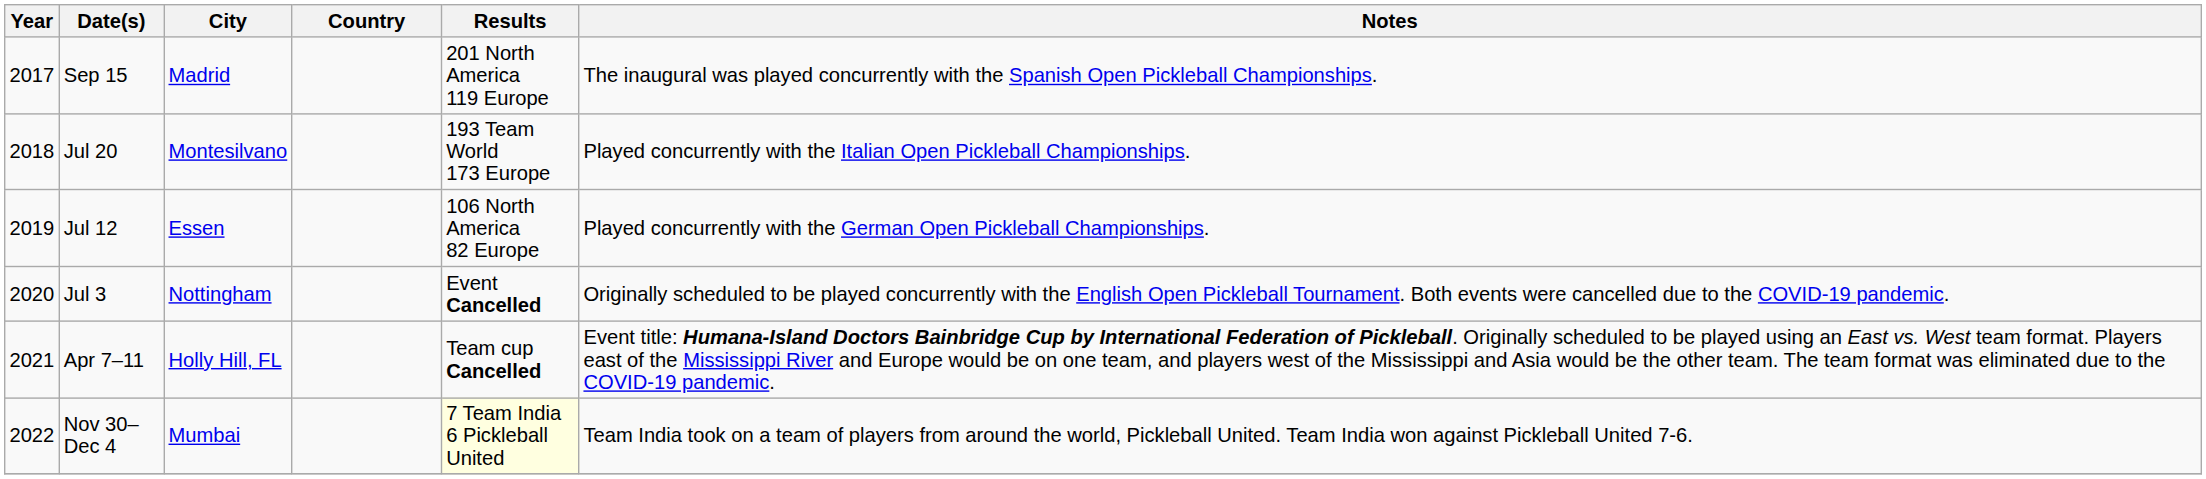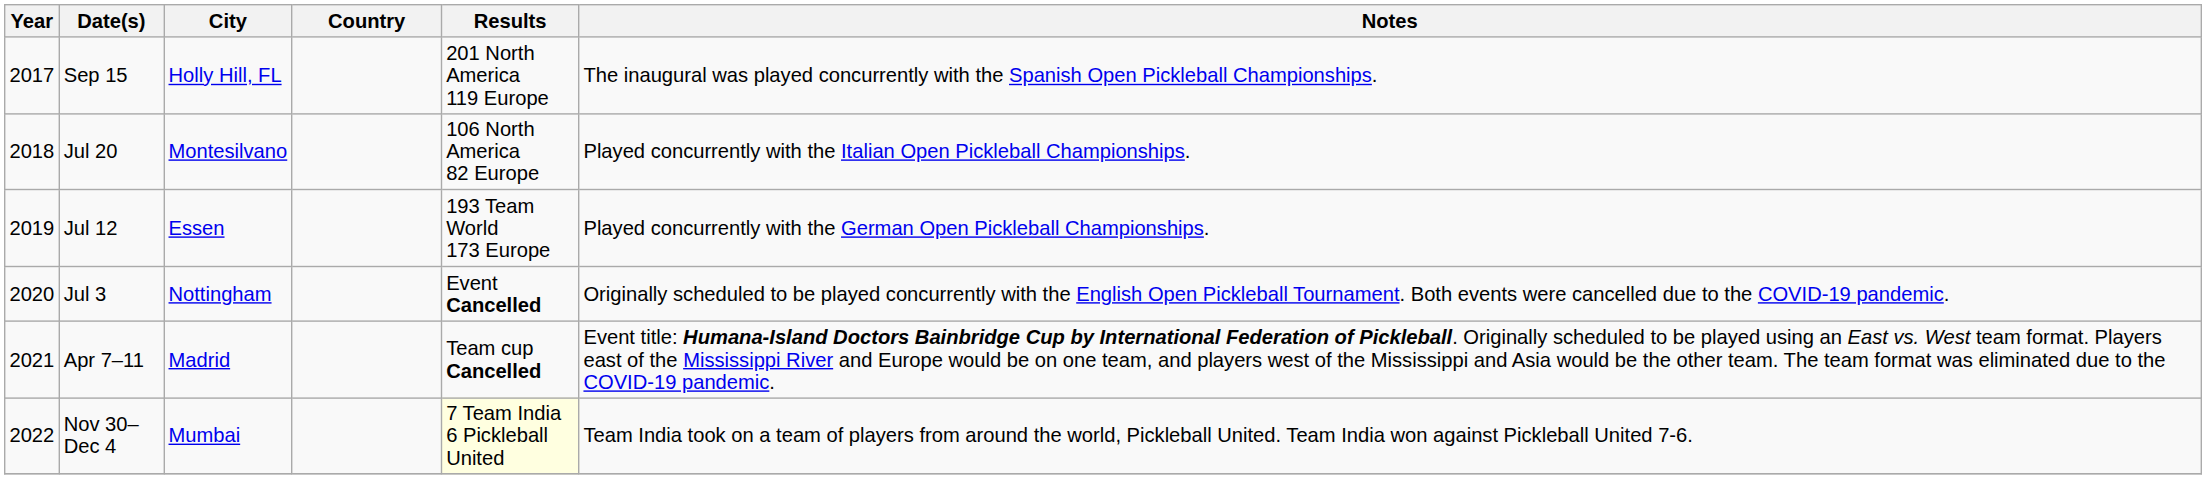 <table class="wikitable" style="font-size:90%">
 <tr>
 <th>Year</th>
 <th>Date(s)</th>
 <th width="50">City</th>
 <th width="100">Country</th>
 <th>Results</th>
 <th>Notes</th>
 </tr>
 <tr>
 <td>2017</td>
 <td>Sep 15</td>
-<td><a href='#'>Madrid</a></td>
+<td><a href='#'>Holly Hill, FL</a></td>
 <td></td>
 <td>201 North America<br>119 Europe</td>
 <td>The inaugural was played concurrently with the <a href='#'>Spanish Open Pickleball Championships</a>.</td>
 </tr>
 <tr>
 <td>2018</td>
 <td>Jul 20</td>
 <td><a href='#'>Montesilvano</a></td>
 <td></td>
-<td>193 Team World<br>173 Europe</td>
+<td>106 North America<br>82 Europe</td>
 <td>Played concurrently with the <a href='#'>Italian Open Pickleball Championships</a>.</td>
 </tr>
 <tr>
 <td>2019</td>
 <td>Jul 12</td>
 <td><a href='#'>Essen</a></td>
 <td></td>
-<td>106 North America<br>82 Europe</td>
+<td>193 Team World<br>173 Europe</td>
 <td>Played concurrently with the <a href='#'>German Open Pickleball Championships</a>.</td>
 </tr>
 <tr>
 <td>2020</td>
 <td>Jul 3</td>
 <td><a href='#'>Nottingham</a></td>
 <td></td>
 <td>Event<br><strong>Cancelled</strong></td>
 <td>Originally scheduled to be played concurrently with the <a href='#'>English Open Pickleball Tournament</a>. Both events were cancelled due to the <a href='#'>COVID-19 pandemic</a>.</td>
 </tr>
 <tr>
 <td>2021</td>
 <td>Apr 7–11</td>
-<td><a href='#'>Holly Hill, FL</a></td>
+<td><a href='#'>Madrid</a></td>
 <td></td>
 <td>Team cup<br><strong>Cancelled</strong></td>
 <td>Event title: <strong><em>Humana-Island Doctors Bainbridge Cup by International Federation of Pickleball</em></strong>. Originally scheduled to be played using an <em>East vs. West</em> team format. Players east of the <a href='#'>Mississippi River</a> and Europe would be on one team, and players west of the Mississippi and Asia would be the other team. The team format was eliminated due to the <a href='#'>COVID-19 pandemic</a>.</td>
 </tr>
 <tr>
 <td>2022</td>
 <td>Nov 30–Dec 4</td>
 <td><a href='#'>Mumbai</a></td>
 <td></td>
 <td style="background: lightyellow;">7 Team India<br>6 Pickleball United</td>
 <td>Team India took on a team of players from around the world, Pickleball United. Team India won against Pickleball United 7-6.</td>
 </tr>
 <tr>
 </tr>
 </table>
